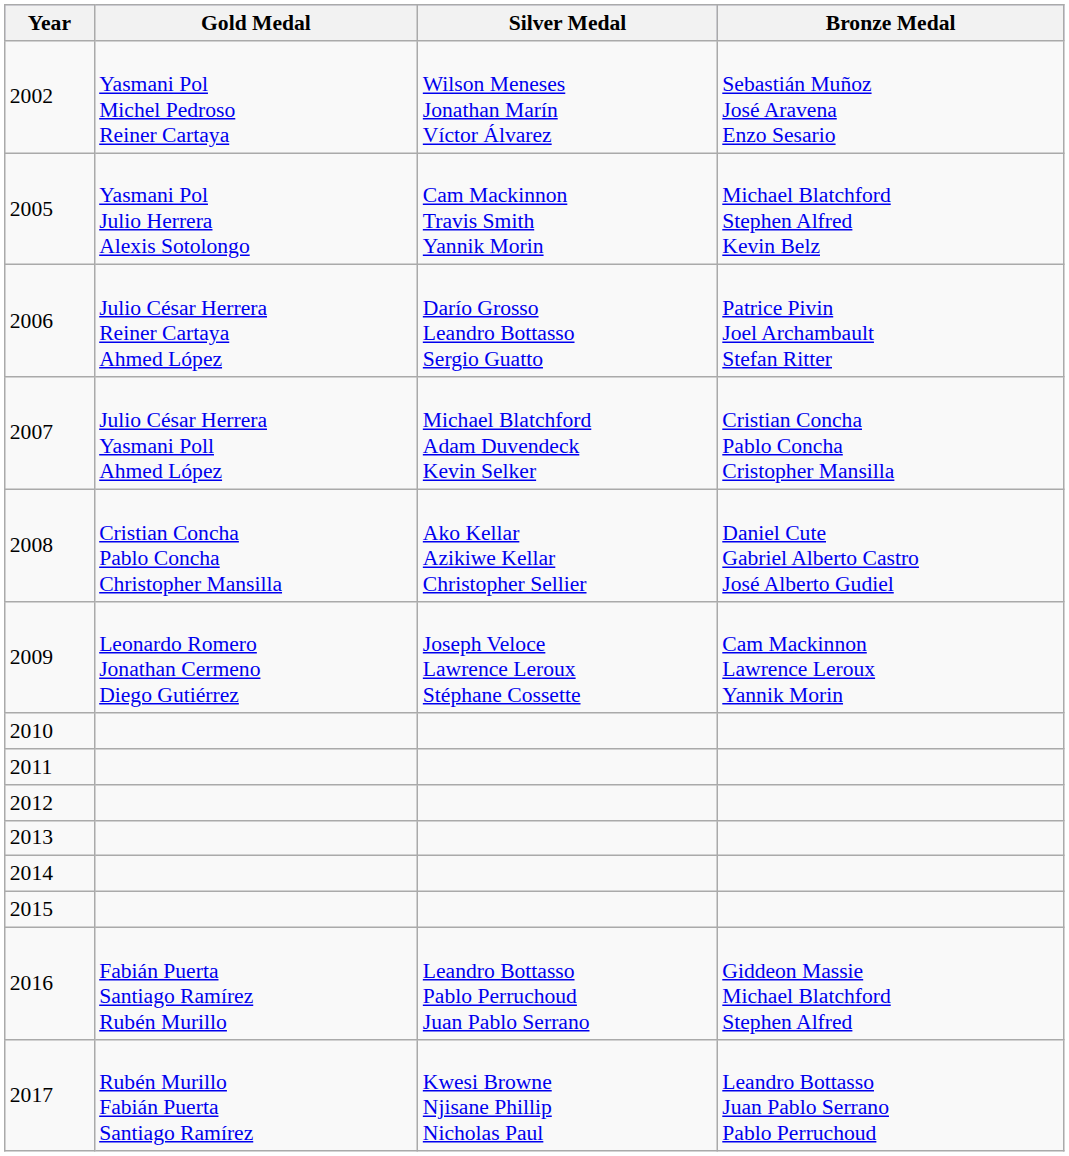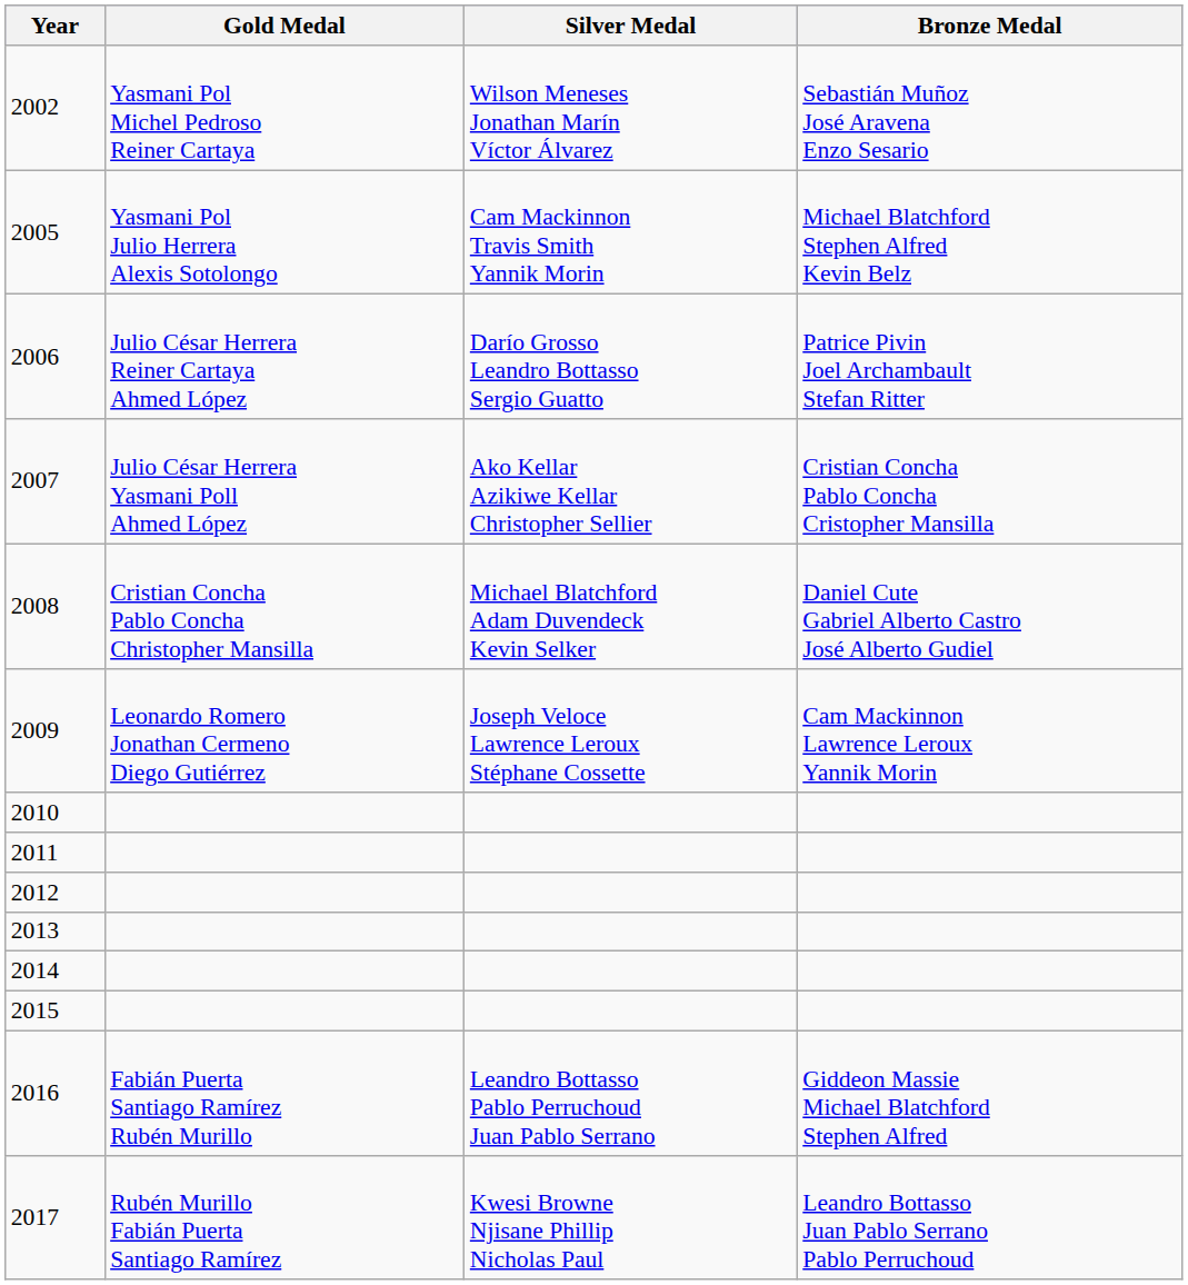 <table class="wikitable"  style="font-size:90%; width:80%;">
 <tr style="background:#ccf;">
 <th>Year</th>
 <th> <strong>Gold Medal</strong></th>
 <th> <strong>Silver Medal</strong></th>
 <th> <strong>Bronze Medal</strong></th>
 </tr>
 <tr>
 <td>2002</td>
 <td><br><a href='#'>Yasmani Pol</a><br><a href='#'>Michel Pedroso</a><br><a href='#'>Reiner Cartaya</a></td>
 <td><br><a href='#'>Wilson Meneses</a><br><a href='#'>Jonathan Marín</a><br><a href='#'>Víctor Álvarez</a></td>
 <td><br><a href='#'>Sebastián Muñoz</a><br><a href='#'>José Aravena</a><br><a href='#'>Enzo Sesario</a></td>
 </tr>
 <tr>
 <td>2005</td>
 <td><br><a href='#'>Yasmani Pol</a><br><a href='#'>Julio Herrera</a><br><a href='#'>Alexis Sotolongo</a></td>
 <td><br><a href='#'>Cam Mackinnon</a><br><a href='#'>Travis Smith</a><br><a href='#'>Yannik Morin</a></td>
 <td><br><a href='#'>Michael Blatchford</a><br><a href='#'>Stephen Alfred</a><br><a href='#'>Kevin Belz</a></td>
 </tr>
 <tr>
 <td>2006</td>
 <td><br><a href='#'>Julio César Herrera</a><br><a href='#'>Reiner Cartaya</a><br><a href='#'>Ahmed López</a></td>
 <td><br><a href='#'>Darío Grosso</a><br><a href='#'>Leandro Bottasso</a><br><a href='#'>Sergio Guatto</a></td>
 <td><br><a href='#'>Patrice Pivin</a><br><a href='#'>Joel Archambault</a><br><a href='#'>Stefan Ritter</a></td>
 </tr>
 <tr>
 <td>2007</td>
 <td><br><a href='#'>Julio César Herrera</a><br><a href='#'>Yasmani Poll</a><br><a href='#'>Ahmed López</a></td>
-<td><br><a href='#'>Michael Blatchford</a><br><a href='#'>Adam Duvendeck</a><br><a href='#'>Kevin Selker</a></td>
+<td><br><a href='#'>Ako Kellar</a><br><a href='#'>Azikiwe Kellar</a><br><a href='#'>Christopher Sellier</a></td>
 <td><br><a href='#'>Cristian Concha</a><br><a href='#'>Pablo Concha</a><br><a href='#'>Cristopher Mansilla</a></td>
 </tr>
 <tr>
 <td>2008</td>
 <td><br><a href='#'>Cristian Concha</a><br><a href='#'>Pablo Concha</a><br><a href='#'>Christopher Mansilla</a></td>
-<td><br><a href='#'>Ako Kellar</a><br><a href='#'>Azikiwe Kellar</a><br><a href='#'>Christopher Sellier</a></td>
+<td><br><a href='#'>Michael Blatchford</a><br><a href='#'>Adam Duvendeck</a><br><a href='#'>Kevin Selker</a></td>
 <td><br><a href='#'>Daniel Cute</a><br><a href='#'>Gabriel Alberto Castro</a><br><a href='#'>José Alberto Gudiel</a></td>
 </tr>
 <tr>
 <td>2009</td>
 <td><br><a href='#'>Leonardo Romero</a><br><a href='#'>Jonathan Cermeno</a><br><a href='#'>Diego Gutiérrez</a></td>
 <td><br><a href='#'>Joseph Veloce</a><br><a href='#'>Lawrence Leroux</a><br><a href='#'>Stéphane Cossette</a></td>
 <td><br><a href='#'>Cam Mackinnon</a><br><a href='#'>Lawrence Leroux</a><br><a href='#'>Yannik Morin</a></td>
 </tr>
 <tr>
 <td>2010</td>
 <td></td>
 <td></td>
 <td></td>
 </tr>
 <tr>
 <td>2011</td>
 <td></td>
 <td></td>
 <td></td>
 </tr>
 <tr>
 <td>2012</td>
 <td></td>
 <td></td>
 <td></td>
 </tr>
 <tr>
 <td>2013</td>
 <td></td>
 <td></td>
 <td></td>
 </tr>
 <tr>
 <td>2014</td>
 <td></td>
 <td></td>
 <td></td>
 </tr>
 <tr>
 <td>2015</td>
 <td></td>
 <td></td>
 <td></td>
 </tr>
 <tr>
 <td>2016</td>
 <td><br><a href='#'>Fabián Puerta</a><br><a href='#'>Santiago Ramírez</a><br><a href='#'>Rubén Murillo</a></td>
 <td><br><a href='#'>Leandro Bottasso</a><br><a href='#'>Pablo Perruchoud</a><br><a href='#'>Juan Pablo Serrano</a></td>
 <td><br><a href='#'>Giddeon Massie</a><br><a href='#'>Michael Blatchford</a><br><a href='#'>Stephen Alfred</a></td>
 </tr>
 <tr>
 <td>2017</td>
 <td><br><a href='#'>Rubén Murillo</a><br><a href='#'>Fabián Puerta</a><br><a href='#'>Santiago Ramírez</a></td>
 <td><br><a href='#'>Kwesi Browne</a><br><a href='#'>Njisane Phillip</a><br><a href='#'>Nicholas Paul</a></td>
 <td><br><a href='#'>Leandro Bottasso</a><br><a href='#'>Juan Pablo Serrano</a><br><a href='#'>Pablo Perruchoud</a></td>
 </tr>
 </table>
